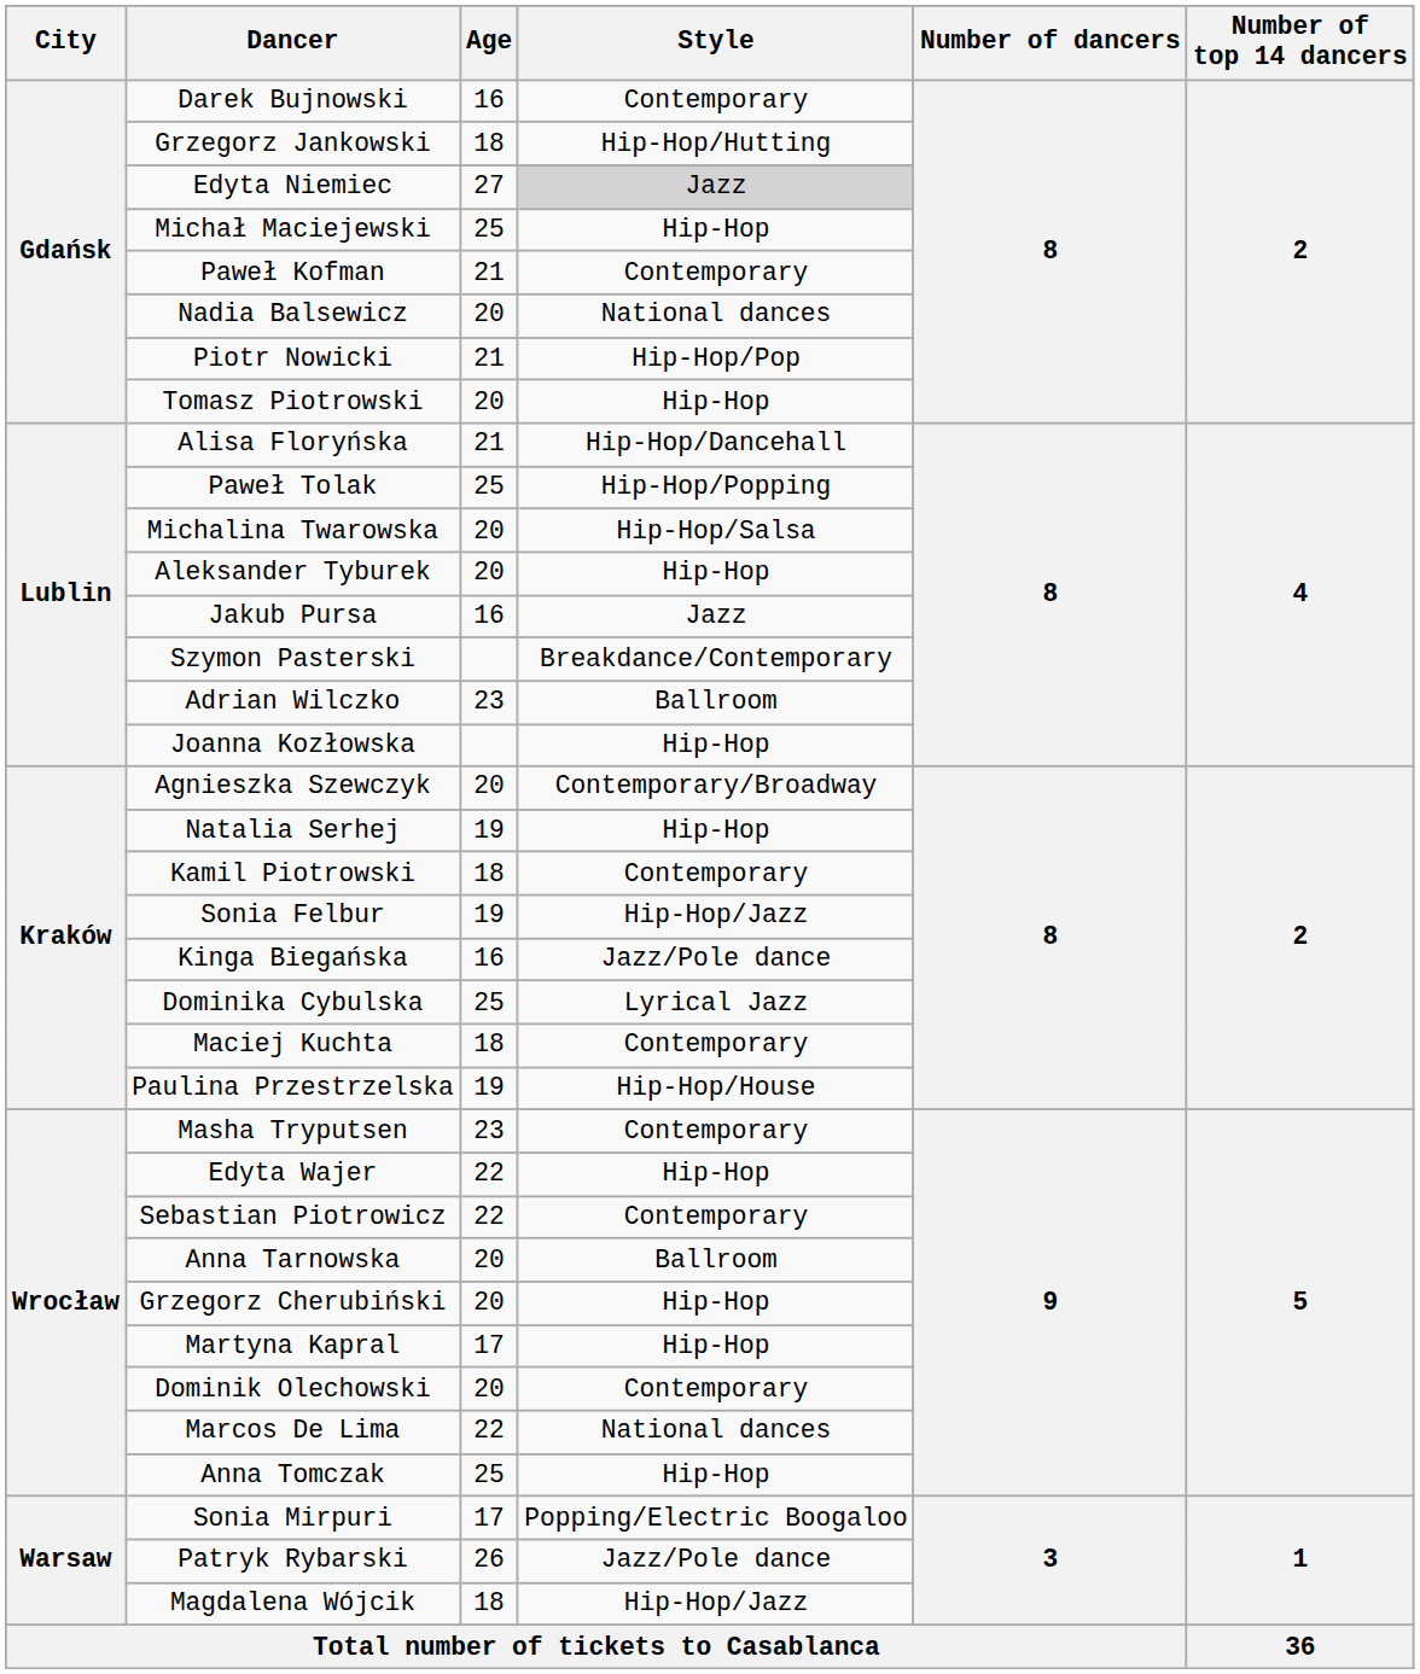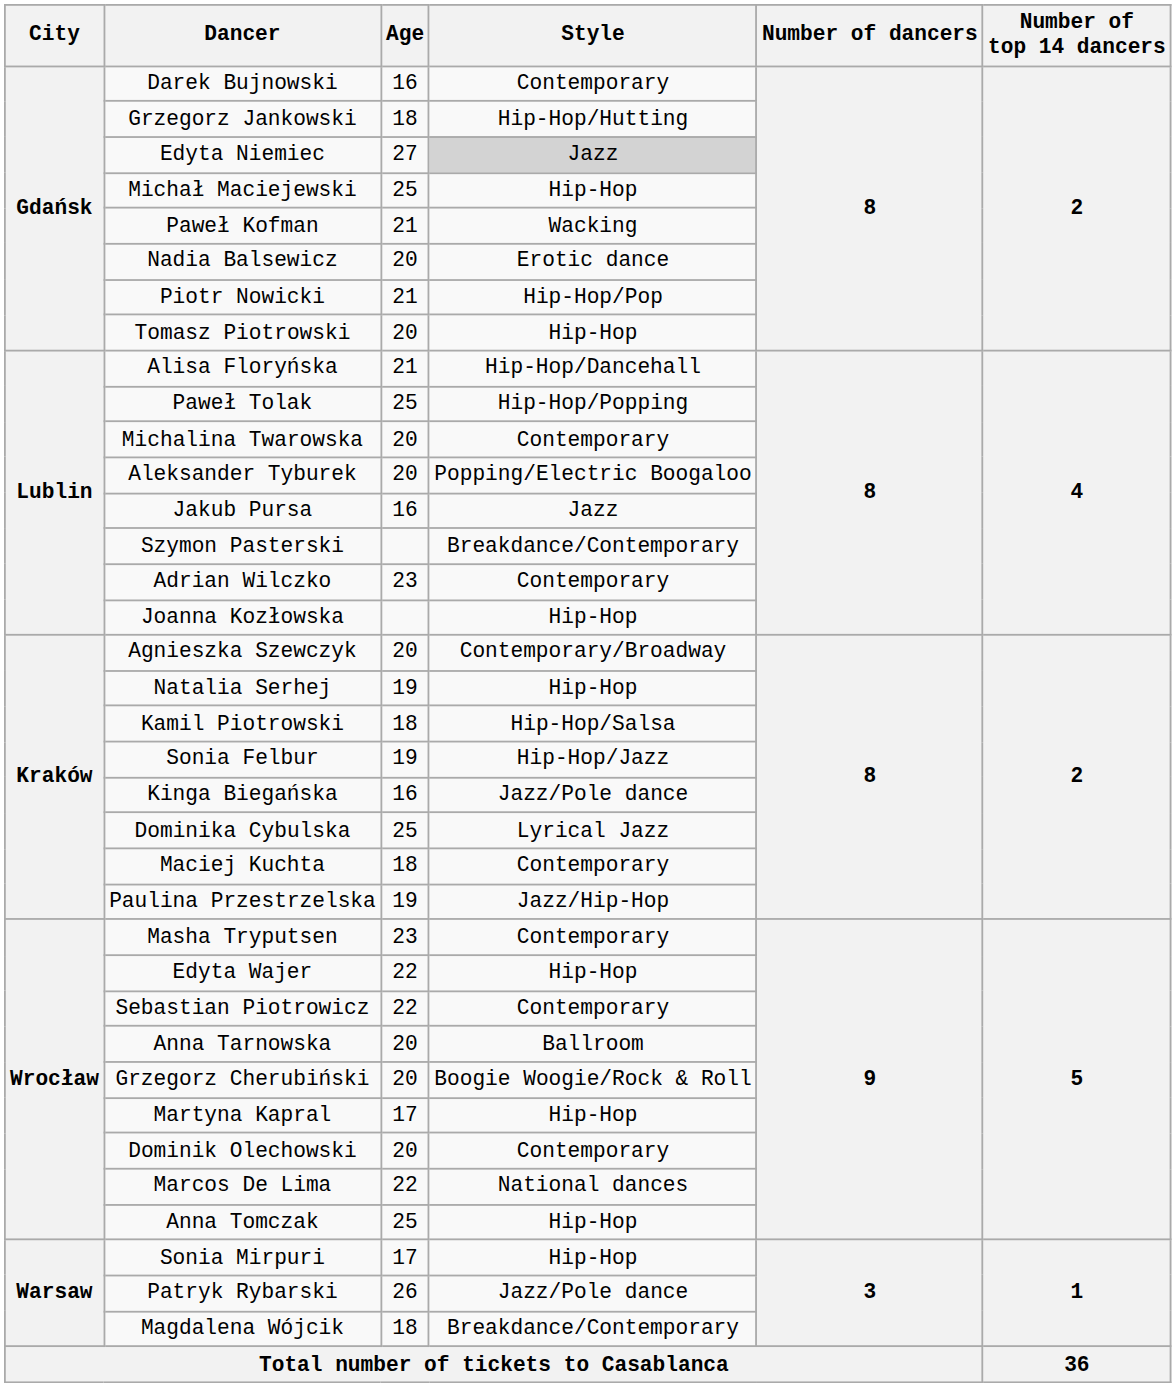 <table class="wikitable" style="font-size:90%; text-align:center">
 <tr>
 <th>City</th>
 <th>Dancer</th>
 <th>Age</th>
 <th>Style</th>
 <th>Number of dancers</th>
 <th>Number of<br>top 14 dancers</th>
 </tr>
 <tr>
 <th rowspan="8">Gdańsk</th>
 <td>Darek Bujnowski</td>
 <td>16</td>
 <td>Contemporary</td>
 <th rowspan="8">8</th>
 <th rowspan="8">2</th>
 </tr>
 <tr>
 <td>Grzegorz Jankowski</td>
 <td>18</td>
 <td>Hip-Hop/Hutting</td>
 </tr>
 <tr>
 <td>Edyta Niemiec</td>
 <td>27</td>
 <td style="background: lightgrey;">Jazz</td>
 </tr>
 <tr>
 <td>Michał Maciejewski</td>
 <td>25</td>
 <td>Hip-Hop</td>
 </tr>
 <tr>
 <td>Paweł Kofman</td>
 <td>21</td>
-<td>Contemporary</td>
+<td>Wacking</td>
 </tr>
 <tr>
 <td>Nadia Balsewicz</td>
 <td>20</td>
-<td>National dances</td>
+<td>Erotic dance</td>
 </tr>
 <tr>
 <td>Piotr Nowicki</td>
 <td>21</td>
 <td>Hip-Hop/Pop</td>
 </tr>
 <tr>
 <td>Tomasz Piotrowski</td>
 <td>20</td>
 <td>Hip-Hop</td>
 </tr>
 <tr>
 <th rowspan="8">Lublin</th>
 <td>Alisa Floryńska</td>
 <td>21</td>
 <td>Hip-Hop/Dancehall</td>
 <th rowspan="8">8</th>
 <th rowspan="8">4</th>
 </tr>
 <tr>
 <td>Paweł Tolak</td>
 <td>25</td>
 <td>Hip-Hop/Popping</td>
 </tr>
 <tr>
 <td>Michalina Twarowska</td>
 <td>20</td>
-<td>Hip-Hop/Salsa</td>
+<td>Contemporary</td>
 </tr>
 <tr>
 <td>Aleksander Tyburek</td>
 <td>20</td>
-<td>Hip-Hop</td>
+<td>Popping/Electric Boogaloo</td>
 </tr>
 <tr>
 <td>Jakub Pursa</td>
 <td>16</td>
 <td>Jazz</td>
 </tr>
 <tr>
 <td>Szymon Pasterski</td>
 <td></td>
 <td>Breakdance/Contemporary</td>
 </tr>
 <tr>
 <td>Adrian Wilczko</td>
 <td>23</td>
-<td>Ballroom</td>
+<td>Contemporary</td>
 </tr>
 <tr>
 <td>Joanna Kozłowska</td>
 <td></td>
 <td>Hip-Hop</td>
 </tr>
 <tr>
 <th rowspan="8">Kraków</th>
 <td>Agnieszka Szewczyk</td>
 <td>20</td>
 <td>Contemporary/Broadway</td>
 <th rowspan="8">8</th>
 <th rowspan="8">2</th>
 </tr>
 <tr>
 <td>Natalia Serhej</td>
 <td>19</td>
 <td>Hip-Hop</td>
 </tr>
 <tr>
 <td>Kamil Piotrowski</td>
 <td>18</td>
-<td>Contemporary</td>
+<td>Hip-Hop/Salsa</td>
 </tr>
 <tr>
 <td>Sonia Felbur</td>
 <td>19</td>
 <td>Hip-Hop/Jazz</td>
 </tr>
 <tr>
 <td>Kinga Biegańska</td>
 <td>16</td>
 <td>Jazz/Pole dance</td>
 </tr>
 <tr>
 <td>Dominika Cybulska</td>
 <td>25</td>
 <td>Lyrical Jazz</td>
 </tr>
 <tr>
 <td>Maciej Kuchta</td>
 <td>18</td>
 <td>Contemporary</td>
 </tr>
 <tr>
 <td>Paulina Przestrzelska</td>
 <td>19</td>
-<td>Hip-Hop/House</td>
+<td>Jazz/Hip-Hop</td>
 </tr>
 <tr>
 <th rowspan="9">Wrocław</th>
 <td>Masha Tryputsen</td>
 <td>23</td>
 <td>Contemporary</td>
 <th rowspan="9">9</th>
 <th rowspan="9">5</th>
 </tr>
 <tr>
 <td>Edyta Wajer</td>
 <td>22</td>
 <td>Hip-Hop</td>
 </tr>
 <tr>
 <td>Sebastian Piotrowicz</td>
 <td>22</td>
 <td>Contemporary</td>
 </tr>
 <tr>
 <td>Anna Tarnowska</td>
 <td>20</td>
 <td>Ballroom</td>
 </tr>
 <tr>
 <td>Grzegorz Cherubiński</td>
 <td>20</td>
-<td>Hip-Hop</td>
+<td>Boogie Woogie/Rock & Roll</td>
 </tr>
 <tr>
 <td>Martyna Kapral</td>
 <td>17</td>
 <td>Hip-Hop</td>
 </tr>
 <tr>
 <td>Dominik Olechowski</td>
 <td>20</td>
 <td>Contemporary</td>
 </tr>
 <tr>
 <td>Marcos De Lima</td>
 <td>22</td>
 <td>National dances</td>
 </tr>
 <tr>
 <td>Anna Tomczak</td>
 <td>25</td>
 <td>Hip-Hop</td>
 </tr>
 <tr>
 <th rowspan="3">Warsaw</th>
 <td>Sonia Mirpuri</td>
 <td>17</td>
-<td>Popping/Electric Boogaloo</td>
+<td>Hip-Hop</td>
 <th rowspan="3">3</th>
 <th rowspan="3">1</th>
 </tr>
 <tr>
 <td>Patryk Rybarski</td>
 <td>26</td>
 <td>Jazz/Pole dance</td>
 </tr>
 <tr>
 <td>Magdalena Wójcik</td>
 <td>18</td>
-<td>Hip-Hop/Jazz</td>
+<td>Breakdance/Contemporary</td>
 </tr>
 <tr>
 <th colspan="5">Total number of tickets to Casablanca</th>
 <th>36</th>
 </tr>
 </table>
